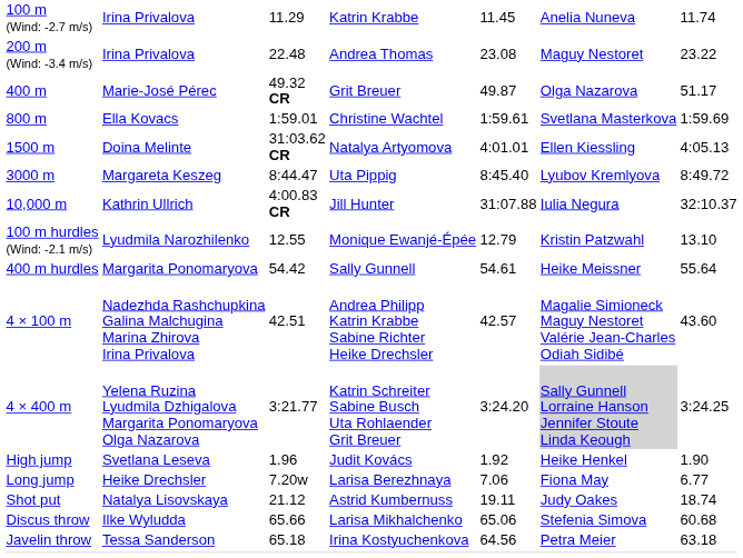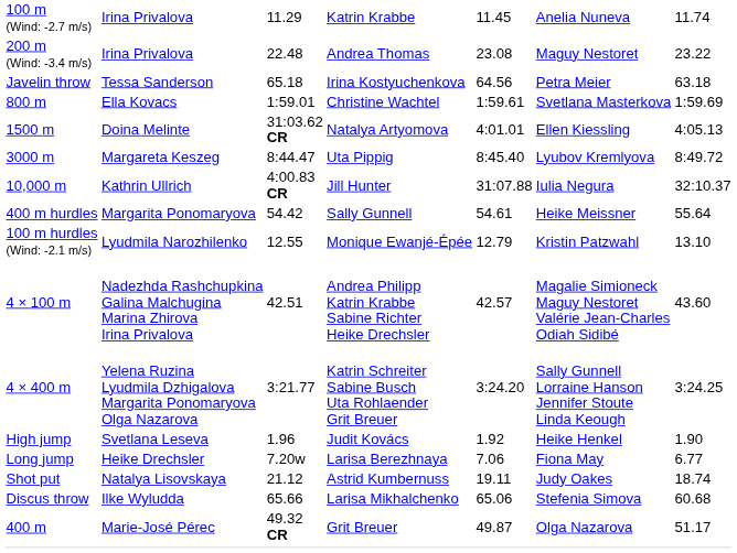 <table>
 <tr>
 <td><a href='#'>100 m</a><br><small>(Wind: -2.7 m/s)</small></td>
 <td><a href='#'>Irina Privalova</a><br></td>
 <td>11.29</td>
 <td><a href='#'>Katrin Krabbe</a><br></td>
 <td>11.45</td>
 <td><a href='#'>Anelia Nuneva</a><br></td>
 <td>11.74</td>
 </tr>
 <tr>
 <td><a href='#'>200 m</a><br><small>(Wind: -3.4 m/s)</small></td>
 <td><a href='#'>Irina Privalova</a><br></td>
 <td>22.48</td>
 <td><a href='#'>Andrea Thomas</a><br></td>
 <td>23.08</td>
 <td><a href='#'>Maguy Nestoret</a><br></td>
 <td>23.22</td>
 </tr>
 <tr>
-<td><a href='#'>400 m</a></td>
-<td><a href='#'>Marie-José Pérec</a><br></td>
-<td>49.32<br><strong>CR</strong></td>
-<td><a href='#'>Grit Breuer</a><br></td>
-<td>49.87</td>
-<td><a href='#'>Olga Nazarova</a><br></td>
-<td>51.17</td>
+<td><a href='#'>Javelin throw</a></td>
+<td><a href='#'>Tessa Sanderson</a><br></td>
+<td>65.18</td>
+<td><a href='#'>Irina Kostyuchenkova</a><br></td>
+<td>64.56</td>
+<td><a href='#'>Petra Meier</a><br></td>
+<td>63.18</td>
 </tr>
 <tr>
 <td><a href='#'>800 m</a></td>
 <td><a href='#'>Ella Kovacs</a><br></td>
 <td>1:59.01</td>
 <td><a href='#'>Christine Wachtel</a><br></td>
 <td>1:59.61</td>
 <td><a href='#'>Svetlana Masterkova</a><br></td>
 <td>1:59.69</td>
 </tr>
 <tr>
 <td><a href='#'>1500 m</a></td>
 <td><a href='#'>Doina Melinte</a><br></td>
 <td>31:03.62<br><strong>CR</strong></td>
 <td><a href='#'>Natalya Artyomova</a><br></td>
 <td>4:01.01</td>
 <td><a href='#'>Ellen Kiessling</a><br></td>
 <td>4:05.13</td>
 </tr>
 <tr>
 <td><a href='#'>3000 m</a></td>
 <td><a href='#'>Margareta Keszeg</a><br></td>
 <td>8:44.47</td>
 <td><a href='#'>Uta Pippig</a><br></td>
 <td>8:45.40</td>
 <td><a href='#'>Lyubov Kremlyova</a><br></td>
 <td>8:49.72</td>
 </tr>
 <tr>
 <td><a href='#'>10,000 m</a></td>
 <td><a href='#'>Kathrin Ullrich</a><br></td>
 <td>4:00.83<br><strong>CR</strong></td>
 <td><a href='#'>Jill Hunter</a><br></td>
 <td>31:07.88</td>
 <td><a href='#'>Iulia Negura</a><br></td>
 <td>32:10.37</td>
 </tr>
 <tr>
+<td><a href='#'>400 m hurdles</a></td>
+<td><a href='#'>Margarita Ponomaryova</a><br></td>
+<td>54.42</td>
+<td><a href='#'>Sally Gunnell</a><br></td>
+<td>54.61</td>
+<td><a href='#'>Heike Meissner</a><br></td>
+<td>55.64</td>
+</tr>
+<tr>
 <td><a href='#'>100 m hurdles</a><br><small>(Wind: -2.1 m/s)</small></td>
 <td><a href='#'>Lyudmila Narozhilenko</a><br></td>
 <td>12.55</td>
 <td><a href='#'>Monique Ewanjé-Épée</a><br></td>
 <td>12.79</td>
 <td><a href='#'>Kristin Patzwahl</a><br></td>
 <td>13.10</td>
-</tr>
-<tr>
-<td><a href='#'>400 m hurdles</a></td>
-<td><a href='#'>Margarita Ponomaryova</a><br></td>
-<td>54.42</td>
-<td><a href='#'>Sally Gunnell</a><br></td>
-<td>54.61</td>
-<td><a href='#'>Heike Meissner</a><br></td>
-<td>55.64</td>
 </tr>
 <tr>
 <td><a href='#'>4 × 100 m</a></td>
 <td><br><a href='#'>Nadezhda Rashchupkina</a><br><a href='#'>Galina Malchugina</a><br><a href='#'>Marina Zhirova</a><br><a href='#'>Irina Privalova</a></td>
 <td>42.51</td>
 <td><br><a href='#'>Andrea Philipp</a><br><a href='#'>Katrin Krabbe</a><br><a href='#'>Sabine Richter</a><br><a href='#'>Heike Drechsler</a></td>
 <td>42.57</td>
 <td><br><a href='#'>Magalie Simioneck</a><br><a href='#'>Maguy Nestoret</a><br><a href='#'>Valérie Jean-Charles</a><br><a href='#'>Odiah Sidibé</a></td>
 <td>43.60</td>
 </tr>
 <tr>
 <td><a href='#'>4 × 400 m</a></td>
 <td><br><a href='#'>Yelena Ruzina</a><br><a href='#'>Lyudmila Dzhigalova</a><br><a href='#'>Margarita Ponomaryova</a><br><a href='#'>Olga Nazarova</a></td>
 <td>3:21.77</td>
 <td><br><a href='#'>Katrin Schreiter</a><br><a href='#'>Sabine Busch</a><br><a href='#'>Uta Rohlaender</a><br><a href='#'>Grit Breuer</a></td>
 <td>3:24.20</td>
-<td style="background: lightgrey;"><br><a href='#'>Sally Gunnell</a><br><a href='#'>Lorraine Hanson</a><br><a href='#'>Jennifer Stoute</a><br><a href='#'>Linda Keough</a></td>
+<td><br><a href='#'>Sally Gunnell</a><br><a href='#'>Lorraine Hanson</a><br><a href='#'>Jennifer Stoute</a><br><a href='#'>Linda Keough</a></td>
 <td>3:24.25</td>
 </tr>
 <tr>
 <td><a href='#'>High jump</a></td>
 <td><a href='#'>Svetlana Leseva</a><br></td>
 <td>1.96</td>
 <td><a href='#'>Judit Kovács</a><br></td>
 <td>1.92</td>
 <td><a href='#'>Heike Henkel</a><br></td>
 <td>1.90</td>
 </tr>
 <tr>
 <td><a href='#'>Long jump</a></td>
 <td><a href='#'>Heike Drechsler</a><br></td>
 <td>7.20w</td>
 <td><a href='#'>Larisa Berezhnaya</a><br></td>
 <td>7.06</td>
 <td><a href='#'>Fiona May</a><br></td>
 <td>6.77</td>
 </tr>
 <tr>
 <td><a href='#'>Shot put</a></td>
 <td><a href='#'>Natalya Lisovskaya</a><br></td>
 <td>21.12</td>
 <td><a href='#'>Astrid Kumbernuss</a><br></td>
 <td>19.11</td>
 <td><a href='#'>Judy Oakes</a><br></td>
 <td>18.74</td>
 </tr>
 <tr>
 <td><a href='#'>Discus throw</a></td>
 <td><a href='#'>Ilke Wyludda</a><br></td>
 <td>65.66</td>
 <td><a href='#'>Larisa Mikhalchenko</a><br></td>
 <td>65.06</td>
 <td><a href='#'>Stefenia Simova</a><br></td>
 <td>60.68</td>
 </tr>
 <tr>
-<td><a href='#'>Javelin throw</a></td>
-<td><a href='#'>Tessa Sanderson</a><br></td>
-<td>65.18</td>
-<td><a href='#'>Irina Kostyuchenkova</a><br></td>
-<td>64.56</td>
-<td><a href='#'>Petra Meier</a><br></td>
-<td>63.18</td>
+<td><a href='#'>400 m</a></td>
+<td><a href='#'>Marie-José Pérec</a><br></td>
+<td>49.32<br><strong>CR</strong></td>
+<td><a href='#'>Grit Breuer</a><br></td>
+<td>49.87</td>
+<td><a href='#'>Olga Nazarova</a><br></td>
+<td>51.17</td>
 </tr>
 <tr style="background:#e8e8e8;">
 <td colspan=7></td>
 </tr>
 </table>
